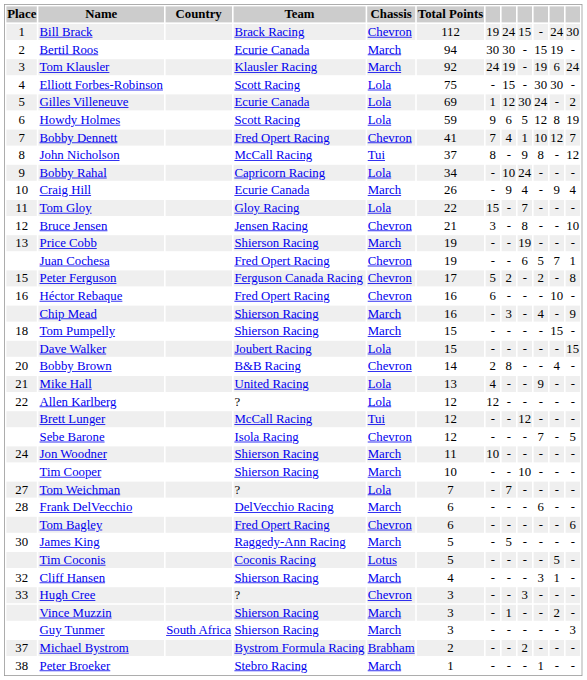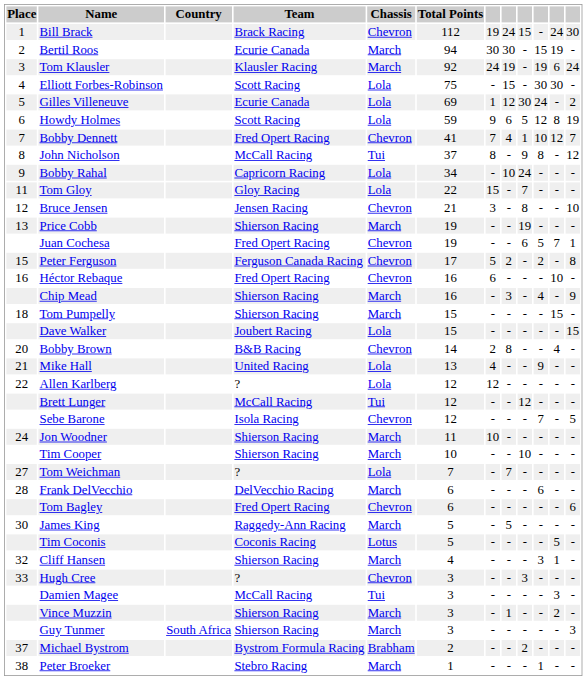 <table border="0" style="border: 1px solid #999; background-color:#FFFFFF; text-align:center">
 <tr align="center" style="background:#CCCCCC;">
 <th>Place</th>
 <th>Name</th>
 <th>Country</th>
 <th>Team</th>
 <th>Chassis</th>
 <th>Total Points</th>
 <th></th>
 <th></th>
 <th></th>
 <th></th>
 <th></th>
 <th></th>
 </tr>
 <tr style="background:#EFEFEF;">
 <td>1</td>
 <td align="left"><a href='#'>Bill Brack</a></td>
 <td align="left"></td>
 <td align="left"><a href='#'>Brack Racing</a></td>
 <td align="left"><a href='#'>Chevron</a></td>
 <td>112</td>
 <td>19</td>
 <td>24</td>
 <td>15</td>
 <td>-</td>
 <td>24</td>
 <td>30</td>
 </tr>
 <tr>
 <td>2</td>
 <td align="left"><a href='#'>Bertil Roos</a></td>
 <td align="left"></td>
 <td align="left"><a href='#'>Ecurie Canada</a></td>
 <td align="left"><a href='#'>March</a></td>
 <td>94</td>
 <td>30</td>
 <td>30</td>
 <td>-</td>
 <td>15</td>
 <td>19</td>
 <td>-</td>
 </tr>
 <tr style="background:#EFEFEF;">
 <td>3</td>
 <td align="left"><a href='#'>Tom Klausler</a></td>
 <td align="left"></td>
 <td align="left"><a href='#'>Klausler Racing</a></td>
 <td align="left"><a href='#'>March</a></td>
 <td>92</td>
 <td>24</td>
 <td>19</td>
 <td>-</td>
 <td>19</td>
 <td>6</td>
 <td>24</td>
 </tr>
 <tr>
 <td>4</td>
 <td align="left"><a href='#'>Elliott Forbes-Robinson</a></td>
 <td align="left"></td>
 <td align="left"><a href='#'>Scott Racing</a></td>
 <td align="left"><a href='#'>Lola</a></td>
 <td>75</td>
 <td>-</td>
 <td>15</td>
 <td>-</td>
 <td>30</td>
 <td>30</td>
 <td>-</td>
 </tr>
 <tr style="background:#EFEFEF;">
 <td>5</td>
 <td align="left"><a href='#'>Gilles Villeneuve</a></td>
 <td align="left"></td>
 <td align="left"><a href='#'>Ecurie Canada</a></td>
 <td align="left"><a href='#'>Lola</a></td>
 <td>69</td>
 <td>1</td>
 <td>12</td>
 <td>30</td>
 <td>24</td>
 <td>-</td>
 <td>2</td>
 </tr>
 <tr>
 <td>6</td>
 <td align="left"><a href='#'>Howdy Holmes</a></td>
 <td align="left"></td>
 <td align="left"><a href='#'>Scott Racing</a></td>
 <td align="left"><a href='#'>Lola</a></td>
 <td>59</td>
 <td>9</td>
 <td>6</td>
 <td>5</td>
 <td>12</td>
 <td>8</td>
 <td>19</td>
 </tr>
 <tr style="background:#EFEFEF;">
 <td>7</td>
 <td align="left"><a href='#'>Bobby Dennett</a></td>
 <td align="left"></td>
 <td align="left"><a href='#'>Fred Opert Racing</a></td>
 <td align="left"><a href='#'>Chevron</a></td>
 <td>41</td>
 <td>7</td>
 <td>4</td>
 <td>1</td>
 <td>10</td>
 <td>12</td>
 <td>7</td>
 </tr>
 <tr>
 <td>8</td>
 <td align="left"><a href='#'>John Nicholson</a></td>
 <td align="left"></td>
 <td align="left"><a href='#'>McCall Racing</a></td>
 <td align="left"><a href='#'>Tui</a></td>
 <td>37</td>
 <td>8</td>
 <td>-</td>
 <td>9</td>
 <td>8</td>
 <td>-</td>
 <td>12</td>
 </tr>
 <tr style="background:#EFEFEF;">
 <td>9</td>
 <td align="left"><a href='#'>Bobby Rahal</a></td>
 <td align="left"></td>
 <td align="left"><a href='#'>Capricorn Racing</a></td>
 <td align="left"><a href='#'>Lola</a></td>
 <td>34</td>
 <td>-</td>
 <td>10</td>
 <td>24</td>
 <td>-</td>
 <td>-</td>
 <td>-</td>
-</tr>
-<tr>
-<td>10</td>
-<td align="left"><a href='#'>Craig Hill</a></td>
-<td align="left"></td>
-<td align="left"><a href='#'>Ecurie Canada</a></td>
-<td align="left"><a href='#'>March</a></td>
-<td>26</td>
-<td>-</td>
-<td>9</td>
-<td>4</td>
-<td>-</td>
-<td>9</td>
-<td>4</td>
 </tr>
 <tr style="background:#EFEFEF;">
 <td>11</td>
 <td align="left"><a href='#'>Tom Gloy</a></td>
 <td align="left"></td>
 <td align="left"><a href='#'>Gloy Racing</a></td>
 <td align="left"><a href='#'>Lola</a></td>
 <td>22</td>
 <td>15</td>
 <td>-</td>
 <td>7</td>
 <td>-</td>
 <td>-</td>
 <td>-</td>
 </tr>
 <tr>
 <td>12</td>
 <td align="left"><a href='#'>Bruce Jensen</a></td>
 <td align="left"></td>
 <td align="left"><a href='#'>Jensen Racing</a></td>
 <td align="left"><a href='#'>Chevron</a></td>
 <td>21</td>
 <td>3</td>
 <td>-</td>
 <td>8</td>
 <td>-</td>
 <td>-</td>
 <td>10</td>
 </tr>
 <tr style="background:#EFEFEF;">
 <td>13</td>
 <td align="left"><a href='#'>Price Cobb</a></td>
 <td align="left"></td>
 <td align="left"><a href='#'>Shierson Racing</a></td>
 <td align="left"><a href='#'>March</a></td>
 <td>19</td>
 <td>-</td>
 <td>-</td>
 <td>19</td>
 <td>-</td>
 <td>-</td>
 <td>-</td>
 </tr>
 <tr>
 <td></td>
 <td align="left"><a href='#'>Juan Cochesa</a></td>
 <td align="left"></td>
 <td align="left"><a href='#'>Fred Opert Racing</a></td>
 <td align="left"><a href='#'>Chevron</a></td>
 <td>19</td>
 <td>-</td>
 <td>-</td>
 <td>6</td>
 <td>5</td>
 <td>7</td>
 <td>1</td>
 </tr>
 <tr style="background:#EFEFEF;">
 <td>15</td>
 <td align="left"><a href='#'>Peter Ferguson</a></td>
 <td align="left"></td>
 <td align="left"><a href='#'>Ferguson Canada Racing</a></td>
 <td align="left"><a href='#'>Chevron</a></td>
 <td>17</td>
 <td>5</td>
 <td>2</td>
 <td>-</td>
 <td>2</td>
 <td>-</td>
 <td>8</td>
 </tr>
 <tr>
 <td>16</td>
 <td align="left"><a href='#'>Héctor Rebaque</a></td>
 <td align="left"></td>
 <td align="left"><a href='#'>Fred Opert Racing</a></td>
 <td align="left"><a href='#'>Chevron</a></td>
 <td>16</td>
 <td>6</td>
 <td>-</td>
 <td>-</td>
 <td>-</td>
 <td>10</td>
 <td>-</td>
 </tr>
 <tr style="background:#EFEFEF;">
 <td></td>
 <td align="left"><a href='#'>Chip Mead</a></td>
 <td align="left"></td>
 <td align="left"><a href='#'>Shierson Racing</a></td>
 <td align="left"><a href='#'>March</a></td>
 <td>16</td>
 <td>-</td>
 <td>3</td>
 <td>-</td>
 <td>4</td>
 <td>-</td>
 <td>9</td>
 </tr>
 <tr>
 <td>18</td>
 <td align="left"><a href='#'>Tom Pumpelly</a></td>
 <td align="left"></td>
 <td align="left"><a href='#'>Shierson Racing</a></td>
 <td align="left"><a href='#'>March</a></td>
 <td>15</td>
 <td>-</td>
 <td>-</td>
 <td>-</td>
 <td>-</td>
 <td>15</td>
 <td>-</td>
 </tr>
 <tr style="background:#EFEFEF;">
 <td></td>
 <td align="left"><a href='#'>Dave Walker</a></td>
 <td align="left"></td>
 <td align="left"><a href='#'>Joubert Racing</a></td>
 <td align="left"><a href='#'>Lola</a></td>
 <td>15</td>
 <td>-</td>
 <td>-</td>
 <td>-</td>
 <td>-</td>
 <td>-</td>
 <td>15</td>
 </tr>
 <tr>
 <td>20</td>
 <td align="left"><a href='#'>Bobby Brown</a></td>
 <td align="left"></td>
 <td align="left"><a href='#'>B&B Racing</a></td>
 <td align="left"><a href='#'>Chevron</a></td>
 <td>14</td>
 <td>2</td>
 <td>8</td>
 <td>-</td>
 <td>-</td>
 <td>4</td>
 <td>-</td>
 </tr>
 <tr style="background:#EFEFEF;">
 <td>21</td>
 <td align="left"><a href='#'>Mike Hall</a></td>
 <td align="left"></td>
 <td align="left"><a href='#'>United Racing</a></td>
 <td align="left"><a href='#'>Lola</a></td>
 <td>13</td>
 <td>4</td>
 <td>-</td>
 <td>-</td>
 <td>9</td>
 <td>-</td>
 <td>-</td>
 </tr>
 <tr>
 <td>22</td>
 <td align="left"><a href='#'>Allen Karlberg</a></td>
 <td align="left"></td>
 <td align="left">?</td>
 <td align="left"><a href='#'>Lola</a></td>
 <td>12</td>
 <td>12</td>
 <td>-</td>
 <td>-</td>
 <td>-</td>
 <td>-</td>
 <td>-</td>
 </tr>
 <tr style="background:#EFEFEF;">
 <td></td>
 <td align="left"><a href='#'>Brett Lunger</a></td>
 <td align="left"></td>
 <td align="left"><a href='#'>McCall Racing</a></td>
 <td align="left"><a href='#'>Tui</a></td>
 <td>12</td>
 <td>-</td>
 <td>-</td>
 <td>12</td>
 <td>-</td>
 <td>-</td>
 <td>-</td>
 </tr>
 <tr>
 <td></td>
 <td align="left"><a href='#'>Sebe Barone</a></td>
 <td align="left"></td>
 <td align="left"><a href='#'>Isola Racing</a></td>
 <td align="left"><a href='#'>Chevron</a></td>
 <td>12</td>
 <td>-</td>
 <td>-</td>
 <td>-</td>
 <td>7</td>
 <td>-</td>
 <td>5</td>
 </tr>
 <tr style="background:#EFEFEF;">
 <td>24</td>
 <td align="left"><a href='#'>Jon Woodner</a></td>
 <td align="left"></td>
 <td align="left"><a href='#'>Shierson Racing</a></td>
 <td align="left"><a href='#'>March</a></td>
 <td>11</td>
 <td>10</td>
 <td>-</td>
 <td>-</td>
 <td>-</td>
 <td>-</td>
 <td>-</td>
 </tr>
 <tr>
 <td></td>
 <td align="left"><a href='#'>Tim Cooper</a></td>
 <td align="left"></td>
 <td align="left"><a href='#'>Shierson Racing</a></td>
 <td align="left"><a href='#'>March</a></td>
 <td>10</td>
 <td>-</td>
 <td>-</td>
 <td>10</td>
 <td>-</td>
 <td>-</td>
 <td>-</td>
 </tr>
 <tr style="background:#EFEFEF;">
 <td>27</td>
 <td align="left"><a href='#'>Tom Weichman</a></td>
 <td align="left"></td>
 <td align="left">?</td>
 <td align="left"><a href='#'>Lola</a></td>
 <td>7</td>
 <td>-</td>
 <td>7</td>
 <td>-</td>
 <td>-</td>
 <td>-</td>
 <td>-</td>
 </tr>
 <tr>
 <td>28</td>
 <td align="left"><a href='#'>Frank DelVecchio</a></td>
 <td align="left"></td>
 <td align="left"><a href='#'>DelVecchio Racing</a></td>
 <td align="left"><a href='#'>March</a></td>
 <td>6</td>
 <td>-</td>
 <td>-</td>
 <td>-</td>
 <td>6</td>
 <td>-</td>
 <td>-</td>
 </tr>
 <tr style="background:#EFEFEF;">
 <td></td>
 <td align="left"><a href='#'>Tom Bagley</a></td>
 <td align="left"></td>
 <td align="left"><a href='#'>Fred Opert Racing</a></td>
 <td align="left"><a href='#'>Chevron</a></td>
 <td>6</td>
 <td>-</td>
 <td>-</td>
 <td>-</td>
 <td>-</td>
 <td>-</td>
 <td>6</td>
 </tr>
 <tr>
 <td>30</td>
 <td align="left"><a href='#'>James King</a></td>
 <td align="left"></td>
 <td align="left"><a href='#'>Raggedy-Ann Racing</a></td>
 <td align="left"><a href='#'>March</a></td>
 <td>5</td>
 <td>-</td>
 <td>5</td>
 <td>-</td>
 <td>-</td>
 <td>-</td>
 <td>-</td>
 </tr>
 <tr style="background:#EFEFEF;">
 <td></td>
 <td align="left"><a href='#'>Tim Coconis</a></td>
 <td align="left"></td>
 <td align="left"><a href='#'>Coconis Racing</a></td>
 <td align="left"><a href='#'>Lotus</a></td>
 <td>5</td>
 <td>-</td>
 <td>-</td>
 <td>-</td>
 <td>-</td>
 <td>5</td>
 <td>-</td>
 </tr>
 <tr>
 <td>32</td>
 <td align="left"><a href='#'>Cliff Hansen</a></td>
 <td align="left"></td>
 <td align="left"><a href='#'>Shierson Racing</a></td>
 <td align="left"><a href='#'>March</a></td>
 <td>4</td>
 <td>-</td>
 <td>-</td>
 <td>-</td>
 <td>3</td>
 <td>1</td>
 <td>-</td>
 </tr>
 <tr style="background:#EFEFEF;">
 <td>33</td>
 <td align="left"><a href='#'>Hugh Cree</a></td>
 <td align="left"></td>
 <td align="left">?</td>
 <td align="left"><a href='#'>Chevron</a></td>
 <td>3</td>
 <td>-</td>
 <td>-</td>
 <td>3</td>
 <td>-</td>
 <td>-</td>
 <td>-</td>
 </tr>
+<tr>
+<td></td>
+<td align="left"><a href='#'>Damien Magee</a></td>
+<td align="left"></td>
+<td align="left"><a href='#'>McCall Racing</a></td>
+<td align="left"><a href='#'>Tui</a></td>
+<td>3</td>
+<td>-</td>
+<td>-</td>
+<td>-</td>
+<td>-</td>
+<td>3</td>
+<td>-</td>
+</tr>
 <tr style="background:#EFEFEF;">
 <td></td>
 <td align="left"><a href='#'>Vince Muzzin</a></td>
 <td align="left"></td>
 <td align="left"><a href='#'>Shierson Racing</a></td>
 <td align="left"><a href='#'>March</a></td>
 <td>3</td>
 <td>-</td>
 <td>1</td>
 <td>-</td>
 <td>-</td>
 <td>2</td>
 <td>-</td>
 </tr>
 <tr>
 <td></td>
 <td align="left"><a href='#'>Guy Tunmer</a></td>
 <td align="left"> <a href='#'>South Africa</a></td>
 <td align="left"><a href='#'>Shierson Racing</a></td>
 <td align="left"><a href='#'>March</a></td>
 <td>3</td>
 <td>-</td>
 <td>-</td>
 <td>-</td>
 <td>-</td>
 <td>-</td>
 <td>3</td>
 </tr>
 <tr style="background:#EFEFEF;">
 <td>37</td>
 <td align="left"><a href='#'>Michael Bystrom</a></td>
 <td align="left"></td>
 <td align="left"><a href='#'>Bystrom Formula Racing</a></td>
 <td align="left"><a href='#'>Brabham</a></td>
 <td>2</td>
 <td>-</td>
 <td>-</td>
 <td>2</td>
 <td>-</td>
 <td>-</td>
 <td>-</td>
 </tr>
 <tr>
 <td>38</td>
 <td align="left"><a href='#'>Peter Broeker</a></td>
 <td align="left"></td>
 <td align="left"><a href='#'>Stebro Racing</a></td>
 <td align="left"><a href='#'>March</a></td>
 <td>1</td>
 <td>-</td>
 <td>-</td>
 <td>-</td>
 <td>1</td>
 <td>-</td>
 <td>-</td>
 </tr>
 </table>
